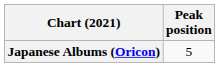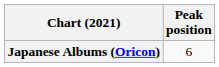 <table class="wikitable plainrowheaders" style="text-align:center">
 <tr>
 <th scope="col">Chart (2021)</th>
 <th scope="col">Peak<br>position</th>
 </tr>
 <tr>
 <th scope="row">Japanese Albums (<a href='#'>Oricon</a>)</th>
-<td>5</td>
+<td>6</td>
 </tr>
 </table>
